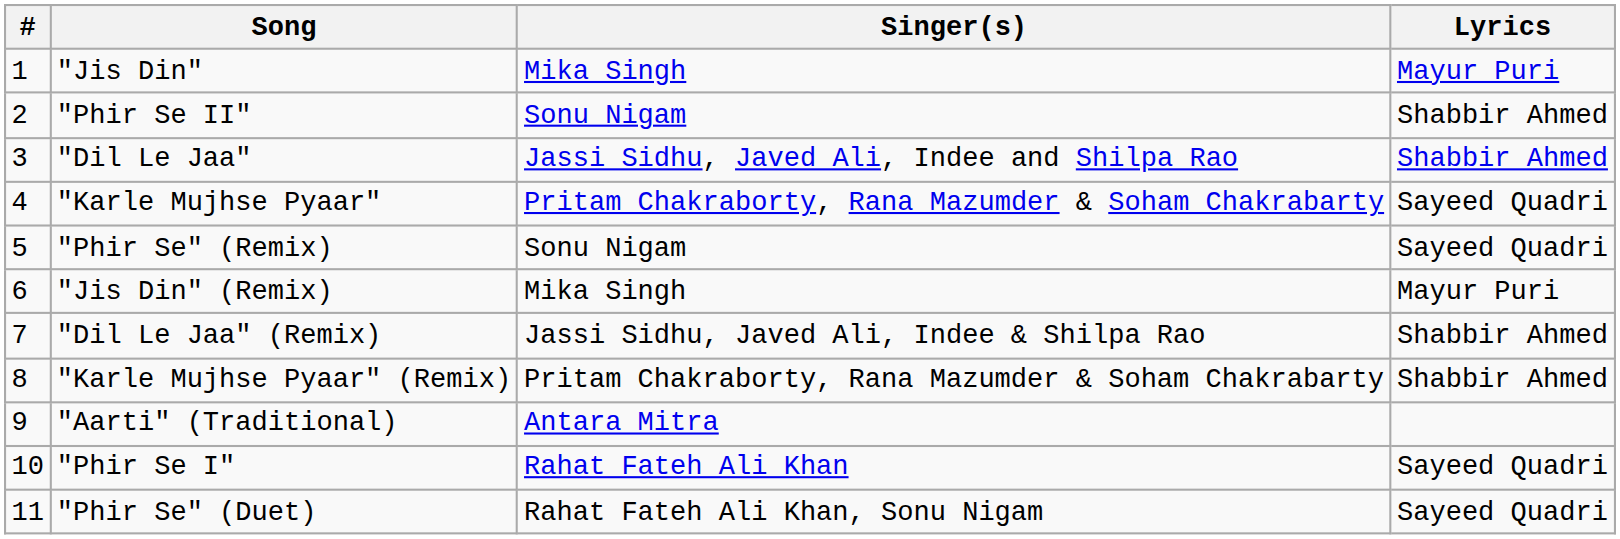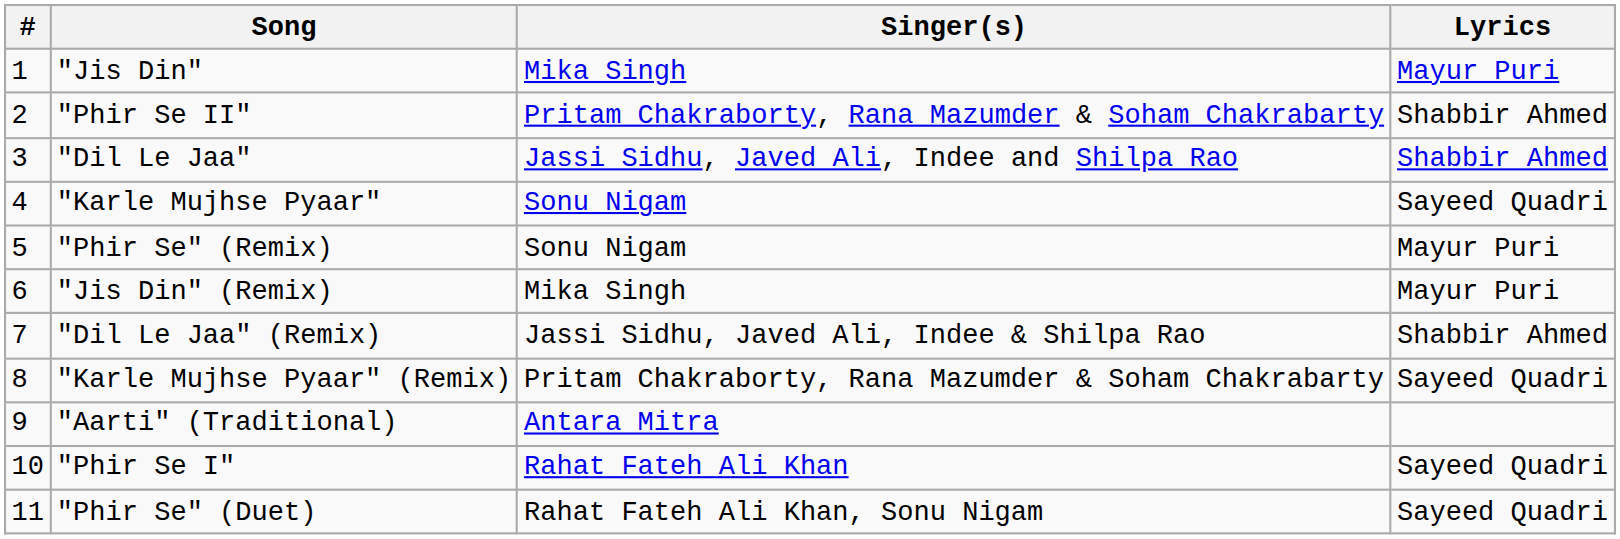 <table class="wikitable tracklist">
 <tr>
 <th>#</th>
 <th>Song</th>
 <th>Singer(s)</th>
 <th>Lyrics</th>
 </tr>
 <tr>
 <td>1</td>
 <td>"Jis Din"</td>
 <td><a href='#'>Mika Singh</a></td>
 <td><a href='#'>Mayur Puri</a></td>
 </tr>
 <tr>
 <td>2</td>
 <td>"Phir Se II"</td>
-<td><a href='#'>Sonu Nigam</a></td>
+<td><a href='#'>Pritam Chakraborty</a>, <a href='#'>Rana Mazumder</a> & <a href='#'>Soham Chakrabarty</a></td>
 <td>Shabbir Ahmed</td>
 </tr>
 <tr>
 <td>3</td>
 <td>"Dil Le Jaa"</td>
 <td><a href='#'>Jassi Sidhu</a>, <a href='#'>Javed Ali</a>, Indee and <a href='#'>Shilpa Rao</a></td>
 <td><a href='#'> Shabbir Ahmed</a></td>
 </tr>
 <tr>
 <td>4</td>
 <td>"Karle Mujhse Pyaar"</td>
-<td><a href='#'>Pritam Chakraborty</a>, <a href='#'>Rana Mazumder</a> & <a href='#'>Soham Chakrabarty</a></td>
+<td><a href='#'>Sonu Nigam</a></td>
 <td>Sayeed Quadri</td>
 </tr>
 <tr>
 <td>5</td>
 <td>"Phir Se" (Remix)</td>
 <td>Sonu Nigam</td>
-<td>Sayeed Quadri</td>
+<td>Mayur Puri</td>
 </tr>
 <tr>
 <td>6</td>
 <td>"Jis Din" (Remix)</td>
 <td>Mika Singh</td>
 <td>Mayur Puri</td>
 </tr>
 <tr>
 <td>7</td>
 <td>"Dil Le Jaa" (Remix)</td>
 <td>Jassi Sidhu, Javed Ali, Indee & Shilpa Rao</td>
 <td>Shabbir Ahmed</td>
 </tr>
 <tr>
 <td>8</td>
 <td>"Karle Mujhse Pyaar" (Remix)</td>
 <td>Pritam Chakraborty, Rana Mazumder & Soham Chakrabarty</td>
-<td>Shabbir Ahmed</td>
+<td>Sayeed Quadri</td>
 </tr>
 <tr>
 <td>9</td>
 <td>"Aarti" (Traditional)</td>
 <td><a href='#'>Antara Mitra</a></td>
 <td></td>
 </tr>
 <tr>
 <td>10</td>
 <td>"Phir Se I"</td>
 <td><a href='#'>Rahat Fateh Ali Khan</a></td>
 <td>Sayeed Quadri</td>
 </tr>
 <tr>
 <td>11</td>
 <td>"Phir Se" (Duet)</td>
 <td>Rahat Fateh Ali Khan, Sonu Nigam</td>
 <td>Sayeed Quadri</td>
 </tr>
 </table>
